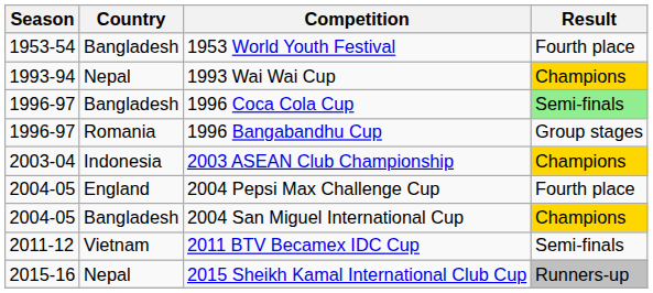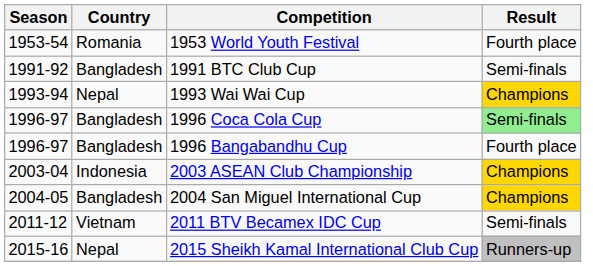 <table class="wikitable" style="font-size:85%">
 <tr>
 <th>Season</th>
 <th>Country</th>
 <th>Competition</th>
 <th>Result</th>
 </tr>
 <tr>
 <td>1953-54</td>
-<td align="left"> Bangladesh</td>
+<td align="left"> Romania</td>
 <td>1953 <a href='#'>World Youth Festival</a></td>
 <td>Fourth place</td>
+</tr>
+<tr>
+<td>1991-92</td>
+<td align="left"> Bangladesh</td>
+<td>1991 BTC Club Cup</td>
+<td>Semi-finals</td>
 </tr>
 <tr>
 <td>1993-94</td>
 <td align="left"> Nepal</td>
 <td>1993 Wai Wai Cup</td>
 <td style="background:gold">Champions</td>
 </tr>
 <tr>
 <td>1996-97</td>
 <td align="left"> Bangladesh</td>
 <td>1996 <a href='#'>Coca Cola Cup</a></td>
 <td style="background: lightgreen;">Semi-finals</td>
 </tr>
 <tr>
 <td>1996-97</td>
-<td align="left"> Romania</td>
+<td align="left"> Bangladesh</td>
 <td>1996 <a href='#'>Bangabandhu Cup</a></td>
-<td>Group stages</td>
+<td>Fourth place</td>
 </tr>
 <tr>
 <td>2003-04</td>
 <td align="left"> Indonesia</td>
 <td><a href='#'>2003 ASEAN Club Championship</a></td>
 <td style="background:gold">Champions</td>
-</tr>
-<tr>
-<td>2004-05</td>
-<td align="left"> England</td>
-<td>2004 Pepsi Max Challenge Cup</td>
-<td>Fourth place</td>
 </tr>
 <tr>
 <td>2004-05</td>
 <td align="left"> Bangladesh</td>
 <td>2004 San Miguel International Cup</td>
 <td style="background:gold">Champions</td>
 </tr>
 <tr>
 <td>2011-12</td>
 <td align="left"> Vietnam</td>
 <td><a href='#'>2011 BTV Becamex IDC Cup</a></td>
 <td>Semi-finals</td>
 </tr>
 <tr>
 <td>2015-16</td>
 <td align="left"> Nepal</td>
 <td><a href='#'>2015 Sheikh Kamal International Club Cup</a></td>
 <td style="background:silver">Runners-up</td>
 </tr>
 <tr>
 </tr>
 </table>
